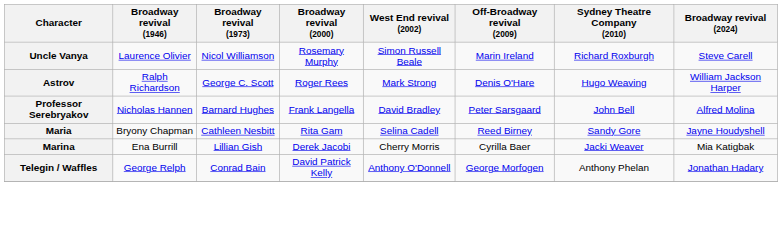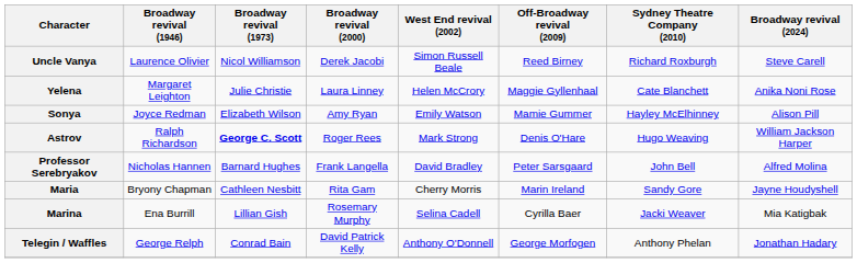 <table class="wikitable">
 <tr>
 <th rowspan="1">Character</th>
 <th>Broadway revival<br><small>(1946)</small></th>
 <th>Broadway revival<br><small>(1973)</small></th>
 <th>Broadway revival<br><small>(2000)</small></th>
 <th>West End revival<br><small>(2002)</small></th>
 <th>Off-Broadway revival<br><small>(2009)</small></th>
 <th>Sydney Theatre Company<br><small>(2010) </small></th>
 <th>Broadway revival<br><small>(2024) </small></th>
 </tr>
 <tr>
 <th>Uncle Vanya</th>
 <td align="center"><a href='#'>Laurence Olivier</a></td>
 <td align="center"><a href='#'>Nicol Williamson</a></td>
-<td align="center"><a href='#'>Rosemary Murphy</a></td>
+<td align="center"><a href='#'>Derek Jacobi</a></td>
 <td align="center"><a href='#'>Simon Russell Beale</a></td>
-<td align="center"><a href='#'>Marin Ireland</a></td>
+<td align="center"><a href='#'>Reed Birney</a></td>
 <td align="center"><a href='#'>Richard Roxburgh</a></td>
 <td align="center"><a href='#'>Steve Carell</a></td>
 </tr>
 <tr>
+<th>Yelena</th>
+<td align="center"><a href='#'>Margaret Leighton</a></td>
+<td align="center"><a href='#'>Julie Christie</a></td>
+<td align="center"><a href='#'>Laura Linney</a></td>
+<td align="center"><a href='#'>Helen McCrory</a></td>
+<td align="center"><a href='#'>Maggie Gyllenhaal</a></td>
+<td align="center"><a href='#'>Cate Blanchett</a></td>
+<td align="center"><a href='#'>Anika Noni Rose</a></td>
+</tr>
+<tr>
+<th>Sonya</th>
+<td align="center"><a href='#'>Joyce Redman</a></td>
+<td align="center"><a href='#'>Elizabeth Wilson</a></td>
+<td align="center"><a href='#'>Amy Ryan</a></td>
+<td align="center"><a href='#'>Emily Watson</a></td>
+<td align="center"><a href='#'>Mamie Gummer</a></td>
+<td align="center"><a href='#'>Hayley McElhinney</a></td>
+<td align="center"><a href='#'>Alison Pill</a></td>
+</tr>
+<tr>
 <th>Astrov</th>
 <td align="center" ,><a href='#'>Ralph Richardson</a></td>
-<td align="center"><a href='#'>George C. Scott</a></td>
+<td align="center"><strong><a href='#'>George C. Scott</a></strong></td>
 <td align="center"><a href='#'>Roger Rees</a></td>
 <td align="center"><a href='#'>Mark Strong</a></td>
 <td align="center"><a href='#'>Denis O'Hare</a></td>
 <td align="center"><a href='#'>Hugo Weaving</a></td>
 <td align="center"><a href='#'>William Jackson Harper</a></td>
 </tr>
 <tr>
 <th>Professor Serebryakov</th>
 <td align="center"><a href='#'>Nicholas Hannen</a></td>
 <td align="center"><a href='#'>Barnard Hughes</a></td>
 <td align="center"><a href='#'>Frank Langella</a></td>
 <td align="center"><a href='#'>David Bradley</a></td>
 <td align="center"><a href='#'>Peter Sarsgaard</a></td>
 <td align="center"><a href='#'>John Bell</a></td>
 <td align="center"><a href='#'>Alfred Molina</a></td>
 </tr>
 <tr>
 <th>Maria</th>
 <td align="center">Bryony Chapman</td>
 <td align="center"><a href='#'>Cathleen Nesbitt</a></td>
 <td align="center"><a href='#'>Rita Gam</a></td>
-<td align="center"><a href='#'>Selina Cadell</a></td>
-<td align="center"><a href='#'>Reed Birney</a></td>
+<td align="center">Cherry Morris</td>
+<td align="center"><a href='#'>Marin Ireland</a></td>
 <td align="center"><a href='#'>Sandy Gore</a></td>
 <td align="center"><a href='#'>Jayne Houdyshell</a></td>
 </tr>
 <tr>
 <th>Marina</th>
 <td align="center">Ena Burrill</td>
 <td align="center"><a href='#'>Lillian Gish</a></td>
-<td align="center"><a href='#'>Derek Jacobi</a></td>
-<td align="center">Cherry Morris</td>
+<td align="center"><a href='#'>Rosemary Murphy</a></td>
+<td align="center"><a href='#'>Selina Cadell</a></td>
 <td align="center">Cyrilla Baer</td>
 <td align="center"><a href='#'>Jacki Weaver</a></td>
 <td align="center">Mia Katigbak</td>
 </tr>
 <tr>
 <th>Telegin / Waffles</th>
 <td align="center"><a href='#'>George Relph</a></td>
 <td align="center"><a href='#'>Conrad Bain</a></td>
 <td align="center"><a href='#'>David Patrick Kelly</a></td>
 <td align="center"><a href='#'>Anthony O'Donnell</a></td>
 <td align="center"><a href='#'>George Morfogen</a></td>
 <td align="center">Anthony Phelan</td>
 <td align="center"><a href='#'>Jonathan Hadary</a></td>
 </tr>
 <tr>
 </tr>
 </table>
